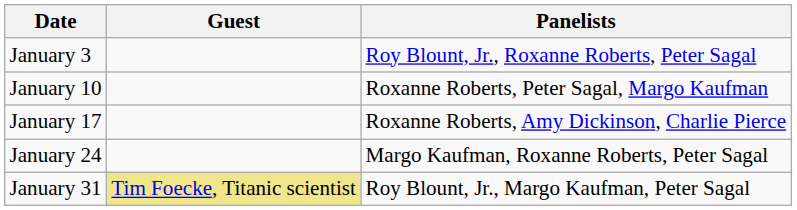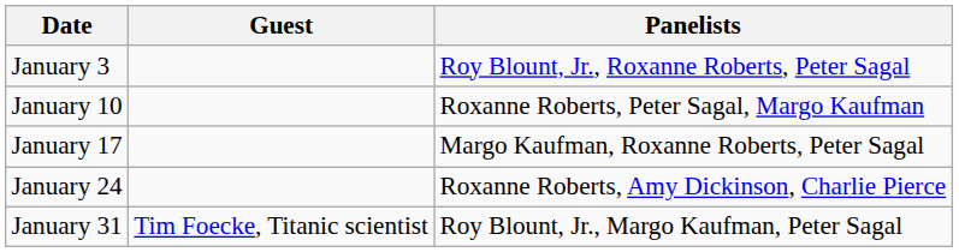 <table class="wikitable">
 <tr>
 <th>Date</th>
 <th>Guest</th>
 <th>Panelists</th>
 </tr>
 <tr>
 <td>January 3</td>
 <td></td>
 <td><a href='#'>Roy Blount, Jr.</a>, <a href='#'>Roxanne Roberts</a>, <a href='#'>Peter Sagal</a></td>
 </tr>
 <tr>
 <td>January 10</td>
 <td></td>
 <td>Roxanne Roberts, Peter Sagal, <a href='#'>Margo Kaufman</a></td>
 </tr>
 <tr>
 <td>January 17</td>
 <td></td>
-<td>Roxanne Roberts, <a href='#'>Amy Dickinson</a>, <a href='#'>Charlie Pierce</a></td>
+<td>Margo Kaufman, Roxanne Roberts, Peter Sagal</td>
 </tr>
 <tr>
 <td>January 24</td>
 <td></td>
-<td>Margo Kaufman, Roxanne Roberts, Peter Sagal</td>
+<td>Roxanne Roberts, <a href='#'>Amy Dickinson</a>, <a href='#'>Charlie Pierce</a></td>
 </tr>
 <tr>
 <td>January 31</td>
-<td style="background: khaki;"><a href='#'>Tim Foecke</a>, Titanic scientist </td>
+<td><a href='#'>Tim Foecke</a>, Titanic scientist </td>
 <td>Roy Blount, Jr., Margo Kaufman, Peter Sagal</td>
 </tr>
 </table>
